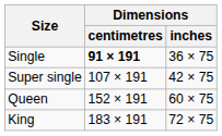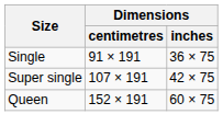 <table class="wikitable">
 <tr>
 <th rowspan="2">Size</th>
 <th colspan="2">Dimensions</th>
 </tr>
 <tr>
 <th>centimetres</th>
 <th>inches</th>
 </tr>
 <tr>
 <td>Single</td>
-<td><strong>91 × 191</strong></td>
+<td>91 × 191</td>
 <td>36 × 75</td>
 </tr>
 <tr>
 <td>Super single</td>
 <td>107 × 191</td>
 <td>42 × 75</td>
 </tr>
 <tr>
 <td>Queen</td>
 <td>152 × 191</td>
 <td>60 × 75</td>
 </tr>
-<tr>
-<td>King</td>
-<td>183 × 191</td>
-<td>72 × 75</td>
-</tr>
 </table>
